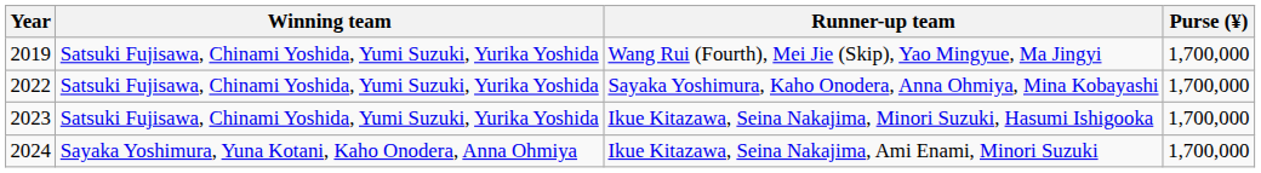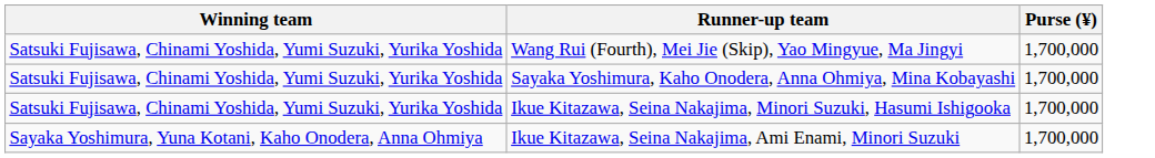 <table class="wikitable">
 <tr>
-<th scope="col">Year</th>
 <th scope="col">Winning team</th>
 <th scope="col">Runner-up team</th>
 <th scope="col">Purse (¥)</th>
 </tr>
 <tr>
-<td>2019</td>
 <td> <a href='#'>Satsuki Fujisawa</a>, <a href='#'>Chinami Yoshida</a>, <a href='#'>Yumi Suzuki</a>, <a href='#'>Yurika Yoshida</a></td>
 <td> <a href='#'>Wang Rui</a> (Fourth), <a href='#'>Mei Jie</a> (Skip), <a href='#'>Yao Mingyue</a>, <a href='#'>Ma Jingyi</a></td>
 <td>1,700,000</td>
 </tr>
 <tr>
-<td>2022</td>
 <td> <a href='#'>Satsuki Fujisawa</a>, <a href='#'>Chinami Yoshida</a>, <a href='#'>Yumi Suzuki</a>, <a href='#'>Yurika Yoshida</a></td>
 <td> <a href='#'>Sayaka Yoshimura</a>, <a href='#'>Kaho Onodera</a>, <a href='#'>Anna Ohmiya</a>, <a href='#'>Mina Kobayashi</a></td>
 <td>1,700,000</td>
 </tr>
 <tr>
-<td>2023</td>
 <td> <a href='#'>Satsuki Fujisawa</a>, <a href='#'>Chinami Yoshida</a>, <a href='#'>Yumi Suzuki</a>, <a href='#'>Yurika Yoshida</a></td>
 <td> <a href='#'>Ikue Kitazawa</a>, <a href='#'>Seina Nakajima</a>, <a href='#'>Minori Suzuki</a>, <a href='#'>Hasumi Ishigooka</a></td>
 <td>1,700,000</td>
 </tr>
 <tr>
-<td>2024</td>
 <td> <a href='#'>Sayaka Yoshimura</a>, <a href='#'>Yuna Kotani</a>, <a href='#'>Kaho Onodera</a>, <a href='#'>Anna Ohmiya</a></td>
 <td> <a href='#'>Ikue Kitazawa</a>, <a href='#'>Seina Nakajima</a>, Ami Enami, <a href='#'>Minori Suzuki</a></td>
 <td>1,700,000</td>
 </tr>
 </table>
